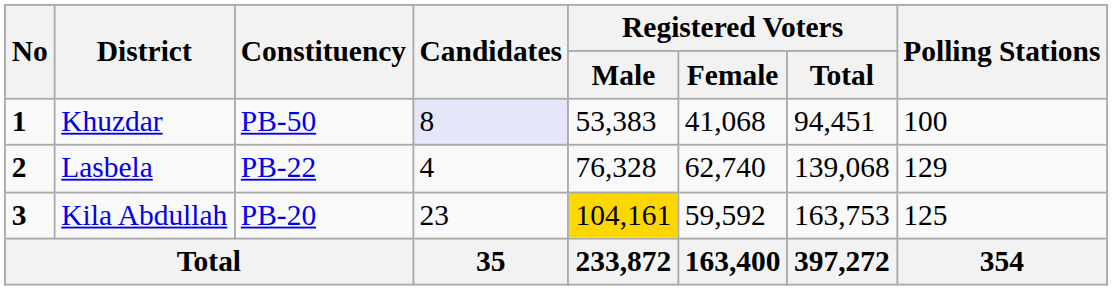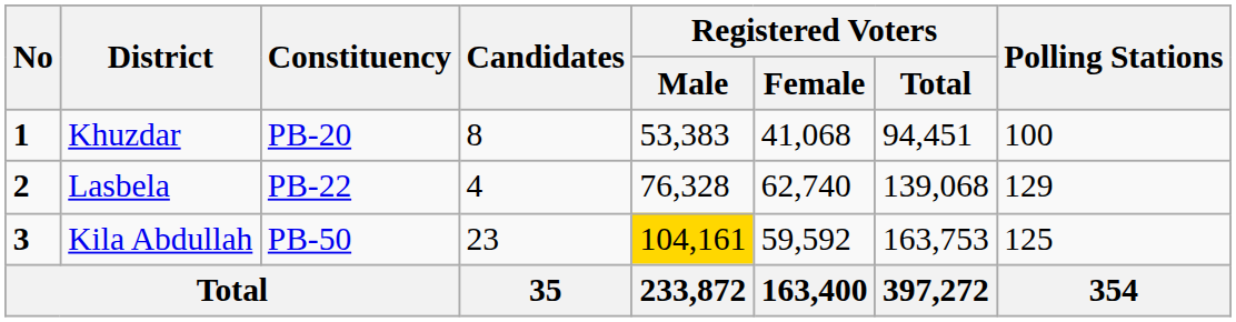 <table class="wikitable">
 <tr>
 <th rowspan="2">No</th>
 <th rowspan="2">District</th>
 <th rowspan="2">Constituency</th>
 <th rowspan="2">Candidates</th>
 <th colspan="3">Registered Voters</th>
 <th rowspan="2">Polling Stations</th>
 </tr>
 <tr>
 <th>Male</th>
 <th>Female</th>
 <th>Total</th>
 </tr>
 <tr>
 <td><strong>1</strong></td>
 <td><a href='#'>Khuzdar</a></td>
-<td><a href='#'>PB-50</a></td>
-<td style="background: lavender;">8</td>
+<td><a href='#'>PB-20</a></td>
+<td>8</td>
 <td>53,383</td>
 <td>41,068</td>
 <td>94,451</td>
 <td>100</td>
 </tr>
 <tr>
 <td><strong>2</strong></td>
 <td><a href='#'>Lasbela</a></td>
 <td><a href='#'>PB-22</a></td>
 <td>4</td>
 <td>76,328</td>
 <td>62,740</td>
 <td>139,068</td>
 <td>129</td>
 </tr>
 <tr>
 <td><strong>3</strong></td>
 <td><a href='#'>Kila Abdullah</a></td>
-<td><a href='#'>PB-20</a></td>
+<td><a href='#'>PB-50</a></td>
 <td>23</td>
 <td style="background: gold;">104,161</td>
 <td>59,592</td>
 <td>163,753</td>
 <td>125</td>
 </tr>
 <tr>
 <th colspan="3">Total</th>
 <th>35</th>
 <th>233,872</th>
 <th>163,400</th>
 <th>397,272</th>
 <th>354</th>
 </tr>
 </table>
